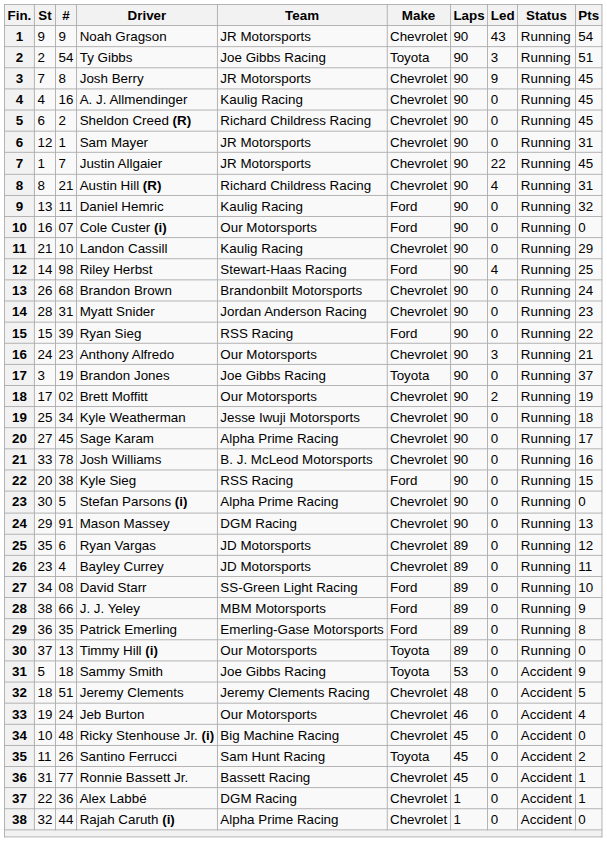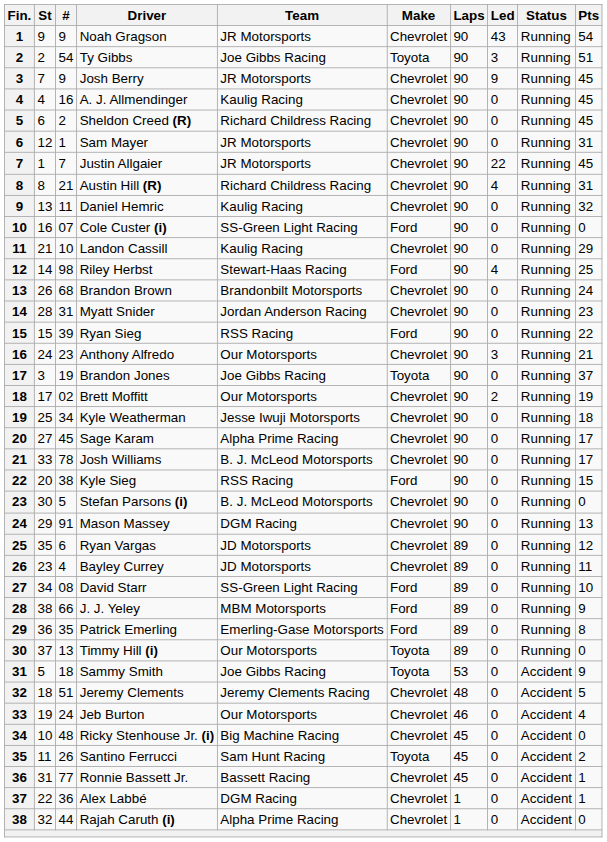 <table class="wikitable" style="font-size:95%">
 <tr>
 <th>Fin.</th>
 <th>St</th>
 <th>#</th>
 <th>Driver</th>
 <th>Team</th>
 <th>Make</th>
 <th>Laps</th>
 <th>Led</th>
 <th>Status</th>
 <th>Pts</th>
 </tr>
 <tr>
 <th>1</th>
 <td>9</td>
 <td>9</td>
 <td>Noah Gragson</td>
 <td>JR Motorsports</td>
 <td>Chevrolet</td>
 <td>90</td>
 <td>43</td>
 <td>Running</td>
 <td>54</td>
 </tr>
 <tr>
 <th>2</th>
 <td>2</td>
 <td>54</td>
 <td>Ty Gibbs</td>
 <td>Joe Gibbs Racing</td>
 <td>Toyota</td>
 <td>90</td>
 <td>3</td>
 <td>Running</td>
 <td>51</td>
 </tr>
 <tr>
 <th>3</th>
 <td>7</td>
-<td>8</td>
+<td>9</td>
 <td>Josh Berry</td>
 <td>JR Motorsports</td>
 <td>Chevrolet</td>
 <td>90</td>
 <td>9</td>
 <td>Running</td>
 <td>45</td>
 </tr>
 <tr>
 <th>4</th>
 <td>4</td>
 <td>16</td>
 <td>A. J. Allmendinger</td>
 <td>Kaulig Racing</td>
 <td>Chevrolet</td>
 <td>90</td>
 <td>0</td>
 <td>Running</td>
 <td>45</td>
 </tr>
 <tr>
 <th>5</th>
 <td>6</td>
 <td>2</td>
 <td>Sheldon Creed <strong>(R)</strong></td>
 <td>Richard Childress Racing</td>
 <td>Chevrolet</td>
 <td>90</td>
 <td>0</td>
 <td>Running</td>
 <td>45</td>
 </tr>
 <tr>
 <th>6</th>
 <td>12</td>
 <td>1</td>
 <td>Sam Mayer</td>
 <td>JR Motorsports</td>
 <td>Chevrolet</td>
 <td>90</td>
 <td>0</td>
 <td>Running</td>
 <td>31</td>
 </tr>
 <tr>
 <th>7</th>
 <td>1</td>
 <td>7</td>
 <td>Justin Allgaier</td>
 <td>JR Motorsports</td>
 <td>Chevrolet</td>
 <td>90</td>
 <td>22</td>
 <td>Running</td>
 <td>45</td>
 </tr>
 <tr>
 <th>8</th>
 <td>8</td>
 <td>21</td>
 <td>Austin Hill <strong>(R)</strong></td>
 <td>Richard Childress Racing</td>
 <td>Chevrolet</td>
 <td>90</td>
 <td>4</td>
 <td>Running</td>
 <td>31</td>
 </tr>
 <tr>
 <th>9</th>
 <td>13</td>
 <td>11</td>
 <td>Daniel Hemric</td>
 <td>Kaulig Racing</td>
-<td>Ford</td>
+<td>Chevrolet</td>
 <td>90</td>
 <td>0</td>
 <td>Running</td>
 <td>32</td>
 </tr>
 <tr>
 <th>10</th>
 <td>16</td>
 <td>07</td>
 <td>Cole Custer <strong>(i)</strong></td>
-<td>Our Motorsports</td>
+<td>SS-Green Light Racing</td>
 <td>Ford</td>
 <td>90</td>
 <td>0</td>
 <td>Running</td>
 <td>0</td>
 </tr>
 <tr>
 <th>11</th>
 <td>21</td>
 <td>10</td>
 <td>Landon Cassill</td>
 <td>Kaulig Racing</td>
 <td>Chevrolet</td>
 <td>90</td>
 <td>0</td>
 <td>Running</td>
 <td>29</td>
 </tr>
 <tr>
 <th>12</th>
 <td>14</td>
 <td>98</td>
 <td>Riley Herbst</td>
 <td>Stewart-Haas Racing</td>
 <td>Ford</td>
 <td>90</td>
 <td>4</td>
 <td>Running</td>
 <td>25</td>
 </tr>
 <tr>
 <th>13</th>
 <td>26</td>
 <td>68</td>
 <td>Brandon Brown</td>
 <td>Brandonbilt Motorsports</td>
 <td>Chevrolet</td>
 <td>90</td>
 <td>0</td>
 <td>Running</td>
 <td>24</td>
 </tr>
 <tr>
 <th>14</th>
 <td>28</td>
 <td>31</td>
 <td>Myatt Snider</td>
 <td>Jordan Anderson Racing</td>
 <td>Chevrolet</td>
 <td>90</td>
 <td>0</td>
 <td>Running</td>
 <td>23</td>
 </tr>
 <tr>
 <th>15</th>
 <td>15</td>
 <td>39</td>
 <td>Ryan Sieg</td>
 <td>RSS Racing</td>
 <td>Ford</td>
 <td>90</td>
 <td>0</td>
 <td>Running</td>
 <td>22</td>
 </tr>
 <tr>
 <th>16</th>
 <td>24</td>
 <td>23</td>
 <td>Anthony Alfredo</td>
 <td>Our Motorsports</td>
 <td>Chevrolet</td>
 <td>90</td>
 <td>3</td>
 <td>Running</td>
 <td>21</td>
 </tr>
 <tr>
 <th>17</th>
 <td>3</td>
 <td>19</td>
 <td>Brandon Jones</td>
 <td>Joe Gibbs Racing</td>
 <td>Toyota</td>
 <td>90</td>
 <td>0</td>
 <td>Running</td>
 <td>37</td>
 </tr>
 <tr>
 <th>18</th>
 <td>17</td>
 <td>02</td>
 <td>Brett Moffitt</td>
 <td>Our Motorsports</td>
 <td>Chevrolet</td>
 <td>90</td>
 <td>2</td>
 <td>Running</td>
 <td>19</td>
 </tr>
 <tr>
 <th>19</th>
 <td>25</td>
 <td>34</td>
 <td>Kyle Weatherman</td>
 <td>Jesse Iwuji Motorsports</td>
 <td>Chevrolet</td>
 <td>90</td>
 <td>0</td>
 <td>Running</td>
 <td>18</td>
 </tr>
 <tr>
 <th>20</th>
 <td>27</td>
 <td>45</td>
 <td>Sage Karam</td>
 <td>Alpha Prime Racing</td>
 <td>Chevrolet</td>
 <td>90</td>
 <td>0</td>
 <td>Running</td>
 <td>17</td>
 </tr>
 <tr>
 <th>21</th>
 <td>33</td>
 <td>78</td>
 <td>Josh Williams</td>
 <td>B. J. McLeod Motorsports</td>
 <td>Chevrolet</td>
 <td>90</td>
 <td>0</td>
 <td>Running</td>
-<td>16</td>
+<td>17</td>
 </tr>
 <tr>
 <th>22</th>
 <td>20</td>
 <td>38</td>
 <td>Kyle Sieg</td>
 <td>RSS Racing</td>
 <td>Ford</td>
 <td>90</td>
 <td>0</td>
 <td>Running</td>
 <td>15</td>
 </tr>
 <tr>
 <th>23</th>
 <td>30</td>
 <td>5</td>
 <td>Stefan Parsons <strong>(i)</strong></td>
-<td>Alpha Prime Racing</td>
+<td>B. J. McLeod Motorsports</td>
 <td>Chevrolet</td>
 <td>90</td>
 <td>0</td>
 <td>Running</td>
 <td>0</td>
 </tr>
 <tr>
 <th>24</th>
 <td>29</td>
 <td>91</td>
 <td>Mason Massey</td>
 <td>DGM Racing</td>
 <td>Chevrolet</td>
 <td>90</td>
 <td>0</td>
 <td>Running</td>
 <td>13</td>
 </tr>
 <tr>
 <th>25</th>
 <td>35</td>
 <td>6</td>
 <td>Ryan Vargas</td>
 <td>JD Motorsports</td>
 <td>Chevrolet</td>
 <td>89</td>
 <td>0</td>
 <td>Running</td>
 <td>12</td>
 </tr>
 <tr>
 <th>26</th>
 <td>23</td>
 <td>4</td>
 <td>Bayley Currey</td>
 <td>JD Motorsports</td>
 <td>Chevrolet</td>
 <td>89</td>
 <td>0</td>
 <td>Running</td>
 <td>11</td>
 </tr>
 <tr>
 <th>27</th>
 <td>34</td>
 <td>08</td>
 <td>David Starr</td>
 <td>SS-Green Light Racing</td>
 <td>Ford</td>
 <td>89</td>
 <td>0</td>
 <td>Running</td>
 <td>10</td>
 </tr>
 <tr>
 <th>28</th>
 <td>38</td>
 <td>66</td>
 <td>J. J. Yeley</td>
 <td>MBM Motorsports</td>
 <td>Ford</td>
 <td>89</td>
 <td>0</td>
 <td>Running</td>
 <td>9</td>
 </tr>
 <tr>
 <th>29</th>
 <td>36</td>
 <td>35</td>
 <td>Patrick Emerling</td>
 <td>Emerling-Gase Motorsports</td>
 <td>Ford</td>
 <td>89</td>
 <td>0</td>
 <td>Running</td>
 <td>8</td>
 </tr>
 <tr>
 <th>30</th>
 <td>37</td>
 <td>13</td>
 <td>Timmy Hill <strong>(i)</strong></td>
 <td>Our Motorsports</td>
 <td>Toyota</td>
 <td>89</td>
 <td>0</td>
 <td>Running</td>
 <td>0</td>
 </tr>
 <tr>
 <th>31</th>
 <td>5</td>
 <td>18</td>
 <td>Sammy Smith</td>
 <td>Joe Gibbs Racing</td>
 <td>Toyota</td>
 <td>53</td>
 <td>0</td>
 <td>Accident</td>
 <td>9</td>
 </tr>
 <tr>
 <th>32</th>
 <td>18</td>
 <td>51</td>
 <td>Jeremy Clements</td>
 <td>Jeremy Clements Racing</td>
 <td>Chevrolet</td>
 <td>48</td>
 <td>0</td>
 <td>Accident</td>
 <td>5</td>
 </tr>
 <tr>
 <th>33</th>
 <td>19</td>
 <td>24</td>
 <td>Jeb Burton</td>
 <td>Our Motorsports</td>
 <td>Chevrolet</td>
 <td>46</td>
 <td>0</td>
 <td>Accident</td>
 <td>4</td>
 </tr>
 <tr>
 <th>34</th>
 <td>10</td>
 <td>48</td>
 <td>Ricky Stenhouse Jr. <strong>(i)</strong></td>
 <td>Big Machine Racing</td>
 <td>Chevrolet</td>
 <td>45</td>
 <td>0</td>
 <td>Accident</td>
 <td>0</td>
 </tr>
 <tr>
 <th>35</th>
 <td>11</td>
 <td>26</td>
 <td>Santino Ferrucci</td>
 <td>Sam Hunt Racing</td>
 <td>Toyota</td>
 <td>45</td>
 <td>0</td>
 <td>Accident</td>
 <td>2</td>
 </tr>
 <tr>
 <th>36</th>
 <td>31</td>
 <td>77</td>
 <td>Ronnie Bassett Jr.</td>
 <td>Bassett Racing</td>
 <td>Chevrolet</td>
 <td>45</td>
 <td>0</td>
 <td>Accident</td>
 <td>1</td>
 </tr>
 <tr>
 <th>37</th>
 <td>22</td>
 <td>36</td>
 <td>Alex Labbé</td>
 <td>DGM Racing</td>
 <td>Chevrolet</td>
 <td>1</td>
 <td>0</td>
 <td>Accident</td>
 <td>1</td>
 </tr>
 <tr>
 <th>38</th>
 <td>32</td>
 <td>44</td>
 <td>Rajah Caruth <strong>(i)</strong></td>
 <td>Alpha Prime Racing</td>
 <td>Chevrolet</td>
 <td>1</td>
 <td>0</td>
 <td>Accident</td>
 <td>0</td>
 </tr>
 <tr>
 <th colspan="10"></th>
 </tr>
 </table>
